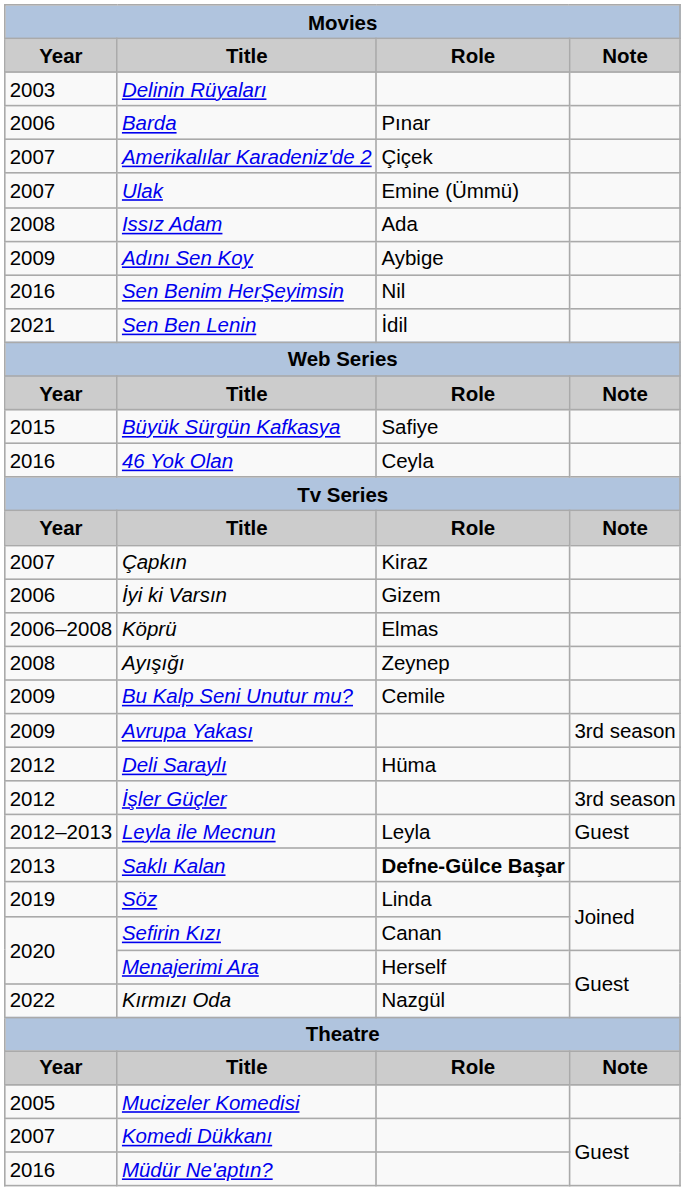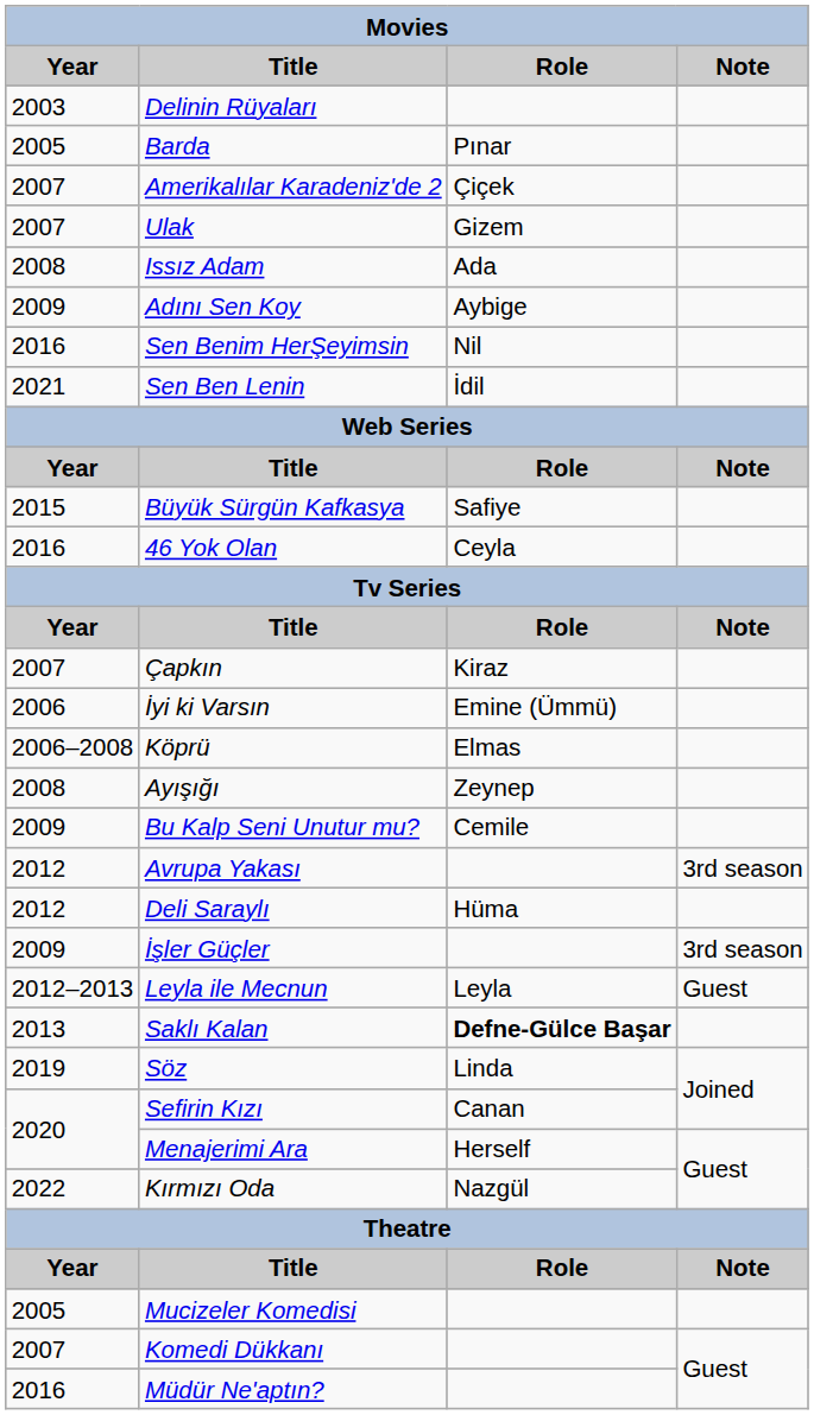 <table class="wikitable" style="font-size:80%">
 <tr>
 <th colspan="4" style="background:LightSteelBlue">Movies</th>
 </tr>
 <tr>
 <th style="background:#CCCCCC">Year</th>
 <th style="background:#CCCCCC">Title</th>
 <th style="background:#CCCCCC">Role</th>
 <th style="background:#CCCCCC">Note</th>
 </tr>
 <tr>
 <td>2003</td>
 <td><em><a href='#'>Delinin Rüyaları</a></em></td>
 <td></td>
 <td></td>
 </tr>
 <tr>
-<td>2006</td>
+<td>2005</td>
 <td><em><a href='#'>Barda</a></em></td>
 <td>Pınar</td>
 <td></td>
 </tr>
 <tr>
 <td>2007</td>
 <td><em><a href='#'>Amerikalılar Karadeniz'de 2</a></em></td>
 <td>Çiçek</td>
 <td></td>
 </tr>
 <tr>
 <td>2007</td>
 <td><em><a href='#'>Ulak</a></em></td>
-<td>Emine (Ümmü)</td>
+<td>Gizem</td>
 <td></td>
 </tr>
 <tr>
 <td>2008</td>
 <td><em><a href='#'>Issız Adam</a></em></td>
 <td>Ada</td>
 <td></td>
 </tr>
 <tr>
 <td>2009</td>
 <td><em><a href='#'>Adını Sen Koy</a></em></td>
 <td>Aybige</td>
 <td></td>
 </tr>
 <tr>
 <td>2016</td>
 <td><em><a href='#'>Sen Benim HerŞeyimsin</a></em></td>
 <td>Nil</td>
 <td></td>
 </tr>
 <tr>
 <td>2021</td>
 <td><em><a href='#'>Sen Ben Lenin</a></em></td>
 <td>İdil</td>
 <td></td>
 </tr>
 <tr>
 <th colspan="4" style="background:LightSteelBlue">Web Series</th>
 </tr>
 <tr>
 <th style="background:#CCCCCC">Year</th>
 <th style="background:#CCCCCC">Title</th>
 <th style="background:#CCCCCC">Role</th>
 <th style="background:#CCCCCC">Note</th>
 </tr>
 <tr>
 <td>2015</td>
 <td><em><a href='#'>Büyük Sürgün Kafkasya</a></em></td>
 <td>Safiye</td>
 <td></td>
 </tr>
 <tr>
 <td>2016</td>
 <td><em><a href='#'>46 Yok Olan</a></em></td>
 <td>Ceyla</td>
 <td></td>
 </tr>
 <tr>
 <th colspan="4" style="background:LightSteelBlue">Tv Series</th>
 </tr>
 <tr>
 <th style="background:#CCCCCC">Year</th>
 <th style="background:#CCCCCC">Title</th>
 <th style="background:#CCCCCC">Role</th>
 <th style="background:#CCCCCC">Note</th>
 </tr>
 <tr>
 <td>2007</td>
 <td><em>Çapkın</em></td>
 <td>Kiraz</td>
 <td></td>
 </tr>
 <tr>
 <td>2006</td>
 <td><em>İyi ki Varsın</em></td>
-<td>Gizem</td>
+<td>Emine (Ümmü)</td>
 <td></td>
 </tr>
 <tr>
 <td>2006–2008</td>
 <td><em>Köprü</em></td>
 <td>Elmas</td>
 <td></td>
 </tr>
 <tr>
 <td>2008</td>
 <td><em>Ayışığı</em></td>
 <td>Zeynep</td>
 <td></td>
 </tr>
 <tr>
 <td>2009</td>
 <td><em><a href='#'>Bu Kalp Seni Unutur mu?</a></em></td>
 <td>Cemile</td>
 <td></td>
 </tr>
 <tr>
-<td>2009</td>
+<td>2012</td>
 <td><em><a href='#'>Avrupa Yakası</a></em></td>
 <td></td>
 <td>3rd season</td>
 </tr>
 <tr>
 <td>2012</td>
 <td><em><a href='#'>Deli Saraylı</a></em></td>
 <td>Hüma</td>
 <td></td>
 </tr>
 <tr>
-<td>2012</td>
+<td>2009</td>
 <td><em><a href='#'>İşler Güçler</a></em></td>
 <td></td>
 <td>3rd season</td>
 </tr>
 <tr>
 <td>2012–2013</td>
 <td><em><a href='#'>Leyla ile Mecnun</a></em></td>
 <td>Leyla</td>
 <td>Guest</td>
 </tr>
 <tr>
 <td>2013</td>
 <td><em><a href='#'>Saklı Kalan</a></em></td>
 <td><strong>Defne-Gülce Başar</strong></td>
 <td></td>
 </tr>
 <tr>
 <td>2019</td>
 <td><em><a href='#'>Söz</a></em></td>
 <td>Linda</td>
 <td rowspan="2">Joined</td>
 </tr>
 <tr>
 <td rowspan="2">2020</td>
 <td><em><a href='#'>Sefirin Kızı</a></em></td>
 <td>Canan</td>
 </tr>
 <tr>
 <td><em><a href='#'>Menajerimi Ara</a></em></td>
 <td>Herself</td>
 <td rowspan="2">Guest</td>
 </tr>
 <tr>
 <td>2022</td>
 <td><em>Kırmızı Oda</em></td>
 <td>Nazgül</td>
 </tr>
 <tr>
 <th colspan="4" style="background:LightSteelBlue">Theatre</th>
 </tr>
 <tr>
 <th style="background:#CCCCCC">Year</th>
 <th style="background:#CCCCCC">Title</th>
 <th style="background:#CCCCCC">Role</th>
 <th style="background:#CCCCCC">Note</th>
 </tr>
 <tr>
 <td>2005</td>
 <td><em><a href='#'>Mucizeler Komedisi</a></em></td>
 <td></td>
 <td></td>
 </tr>
 <tr>
 <td>2007</td>
 <td><em><a href='#'>Komedi Dükkanı</a></em></td>
 <td></td>
 <td rowspan="2">Guest</td>
 </tr>
 <tr>
 <td>2016</td>
 <td><em><a href='#'>Müdür Ne'aptın?</a></em></td>
 <td></td>
 </tr>
 </table>
